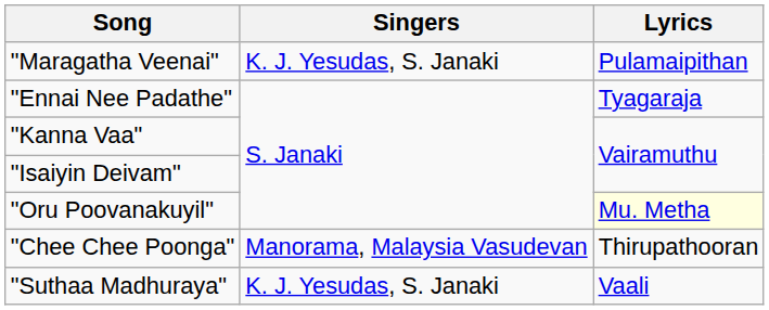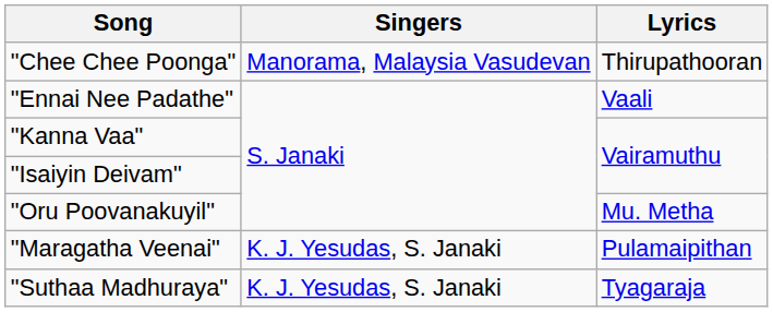 <table class="wikitable">
 <tr>
 <th>Song</th>
 <th>Singers</th>
 <th>Lyrics</th>
 </tr>
 <tr>
-<td>"Maragatha Veenai"</td>
-<td><a href='#'>K. J. Yesudas</a>, S. Janaki</td>
-<td><a href='#'>Pulamaipithan</a></td>
+<td>"Chee Chee Poonga"</td>
+<td><a href='#'>Manorama</a>, <a href='#'>Malaysia Vasudevan</a></td>
+<td>Thirupathooran</td>
 </tr>
 <tr>
 <td>"Ennai Nee Padathe"</td>
 <td rowspan=4><a href='#'>S. Janaki</a></td>
-<td><a href='#'>Tyagaraja</a></td>
+<td><a href='#'>Vaali</a></td>
 </tr>
 <tr>
 <td>"Kanna Vaa"</td>
 <td rowspan=2><a href='#'>Vairamuthu</a></td>
 </tr>
 <tr>
 <td>"Isaiyin Deivam"</td>
 </tr>
 <tr>
 <td>"Oru Poovanakuyil"</td>
-<td style="background: lightyellow;"><a href='#'>Mu. Metha</a></td>
+<td><a href='#'>Mu. Metha</a></td>
 </tr>
 <tr>
-<td>"Chee Chee Poonga"</td>
-<td><a href='#'>Manorama</a>, <a href='#'>Malaysia Vasudevan</a></td>
-<td>Thirupathooran</td>
+<td>"Maragatha Veenai"</td>
+<td><a href='#'>K. J. Yesudas</a>, S. Janaki</td>
+<td><a href='#'>Pulamaipithan</a></td>
 </tr>
 <tr>
 <td>"Suthaa Madhuraya"</td>
 <td><a href='#'>K. J. Yesudas</a>, S. Janaki</td>
-<td><a href='#'>Vaali</a></td>
+<td><a href='#'>Tyagaraja</a></td>
 </tr>
 </table>
